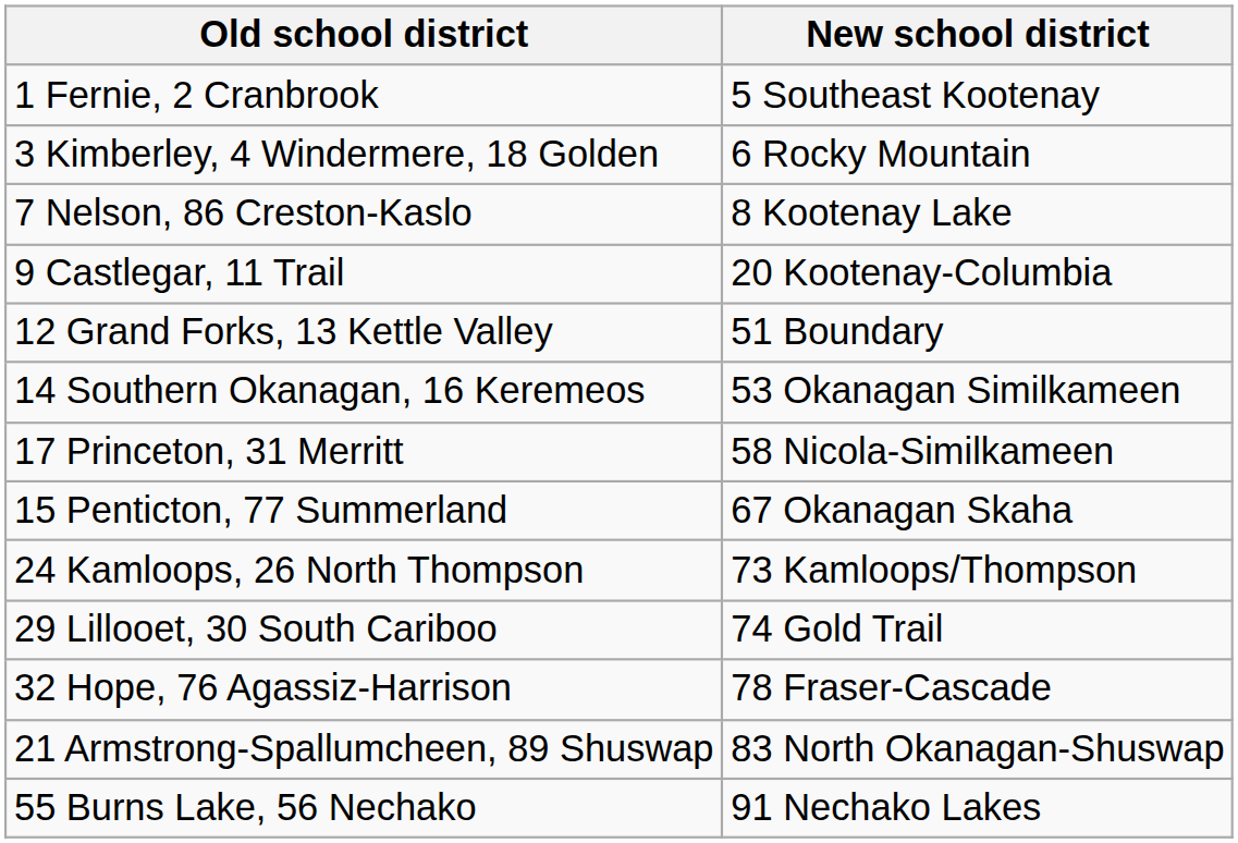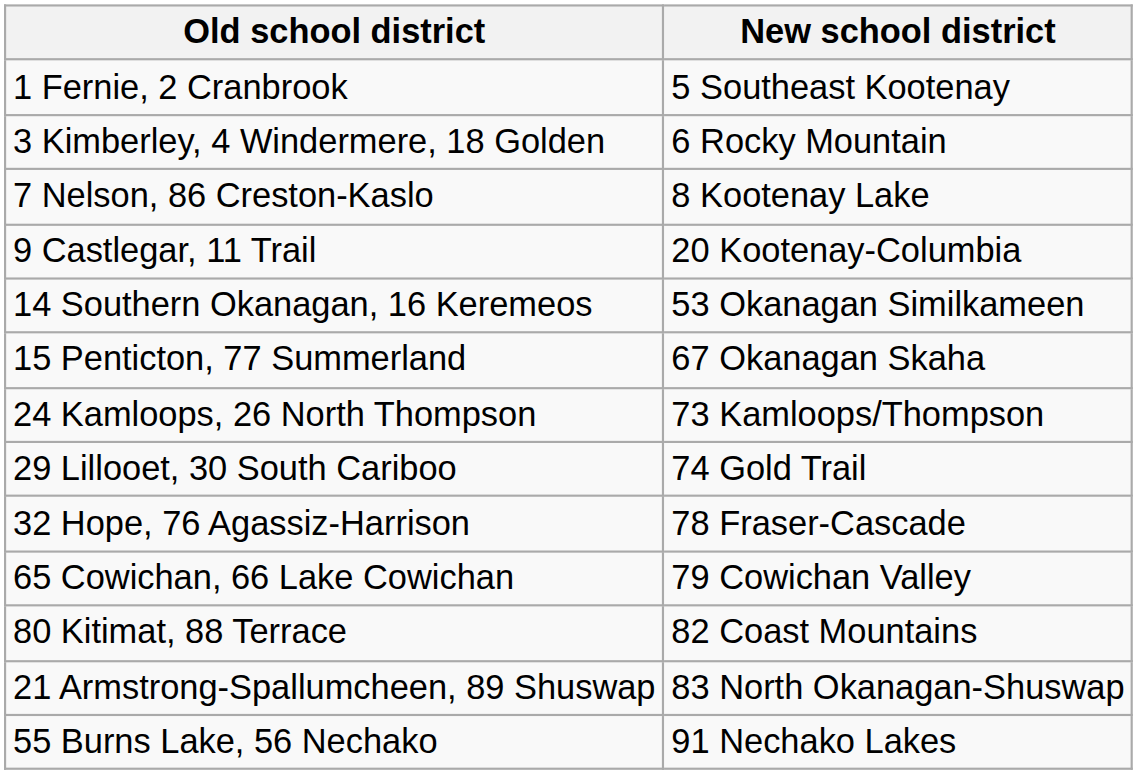 <table class="wikitable" align="left">
 <tr>
 <th>Old school district</th>
 <th>New school district</th>
 </tr>
 <tr>
 <td>1 Fernie, 2 Cranbrook</td>
 <td>5 Southeast Kootenay</td>
 </tr>
 <tr>
 <td>3 Kimberley, 4 Windermere, 18 Golden</td>
 <td>6 Rocky Mountain</td>
 </tr>
 <tr>
 <td>7 Nelson, 86 Creston-Kaslo</td>
 <td>8 Kootenay Lake</td>
 </tr>
 <tr>
 <td>9 Castlegar, 11 Trail</td>
 <td>20 Kootenay-Columbia</td>
 </tr>
 <tr>
-<td>12 Grand Forks, 13 Kettle Valley</td>
-<td>51 Boundary</td>
-</tr>
-<tr>
 <td>14 Southern Okanagan, 16 Keremeos</td>
 <td>53 Okanagan Similkameen</td>
-</tr>
-<tr>
-<td>17 Princeton, 31 Merritt</td>
-<td>58 Nicola-Similkameen</td>
 </tr>
 <tr>
 <td>15 Penticton, 77 Summerland</td>
 <td>67 Okanagan Skaha</td>
 </tr>
 <tr>
 <td>24 Kamloops, 26 North Thompson</td>
 <td>73 Kamloops/Thompson</td>
 </tr>
 <tr>
 <td>29 Lillooet, 30 South Cariboo</td>
 <td>74 Gold Trail</td>
 </tr>
 <tr>
 <td>32 Hope, 76 Agassiz-Harrison</td>
 <td>78 Fraser-Cascade</td>
 </tr>
 <tr>
+<td>65 Cowichan, 66 Lake Cowichan</td>
+<td>79 Cowichan Valley</td>
+</tr>
+<tr>
+<td>80 Kitimat, 88 Terrace</td>
+<td>82 Coast Mountains</td>
+</tr>
+<tr>
 <td>21 Armstrong-Spallumcheen, 89 Shuswap</td>
 <td>83 North Okanagan-Shuswap</td>
 </tr>
 <tr>
 <td>55 Burns Lake, 56 Nechako</td>
 <td>91 Nechako Lakes</td>
 </tr>
 </table>
